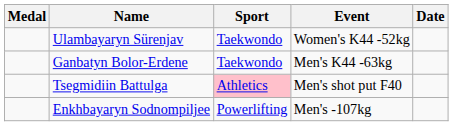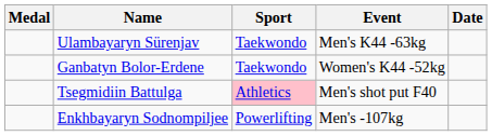 <table class="wikitable sortable" style="font-size: 95%;">
 <tr>
 <th>Medal</th>
 <th>Name</th>
 <th>Sport</th>
 <th>Event</th>
 <th>Date</th>
 </tr>
 <tr>
 <td></td>
 <td><a href='#'>Ulambayaryn Sürenjav</a></td>
 <td><a href='#'>Taekwondo</a></td>
-<td>Women's K44 -52kg</td>
+<td>Men's K44 -63kg</td>
 <td></td>
 </tr>
 <tr>
 <td></td>
 <td><a href='#'>Ganbatyn Bolor-Erdene</a></td>
 <td><a href='#'>Taekwondo</a></td>
-<td>Men's K44 -63kg</td>
+<td>Women's K44 -52kg</td>
 <td></td>
 </tr>
 <tr>
 <td></td>
 <td><a href='#'>Tsegmidiin Battulga</a></td>
 <td style="background: pink;"><a href='#'>Athletics</a></td>
 <td>Men's shot put F40</td>
 <td></td>
 </tr>
 <tr>
 <td></td>
 <td><a href='#'>Enkhbayaryn Sodnompiljee</a></td>
 <td><a href='#'>Powerlifting</a></td>
 <td>Men's -107kg</td>
 <td></td>
 </tr>
 </table>
